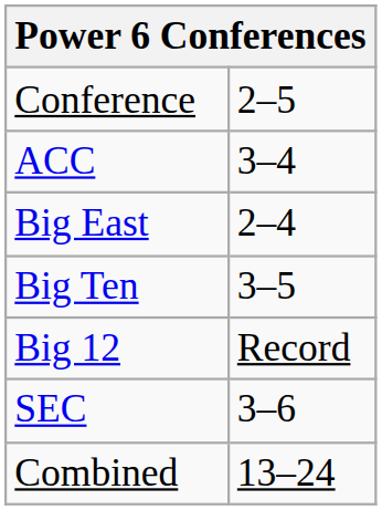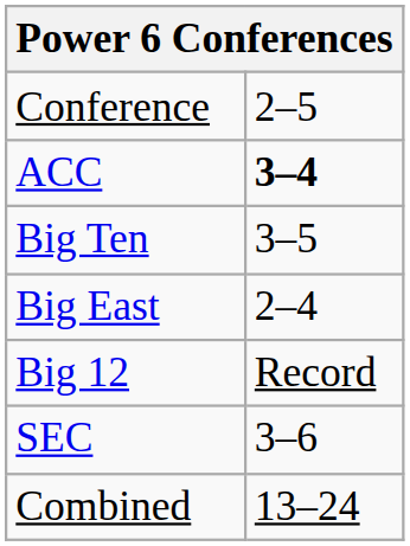 <table class="wikitable">
 <tr>
 <th colspan="2">Power 6 Conferences</th>
 </tr>
 <tr>
 <td><u>Conference</u></td>
 <td>2–5</td>
 </tr>
 <tr>
 <td><a href='#'>ACC</a></td>
-<td>3–4</td>
+<td><strong>3–4</strong></td>
+</tr>
+<tr>
+<td><a href='#'>Big Ten</a></td>
+<td>3–5</td>
 </tr>
 <tr>
 <td><a href='#'>Big East</a></td>
 <td>2–4</td>
-</tr>
-<tr>
-<td><a href='#'>Big Ten</a></td>
-<td>3–5</td>
 </tr>
 <tr>
 <td><a href='#'>Big 12</a></td>
 <td><u>Record</u></td>
 </tr>
 <tr>
 <td><a href='#'>SEC</a></td>
 <td>3–6</td>
 </tr>
 <tr>
 <td><u>Combined</u></td>
 <td><u>13–24</u></td>
 </tr>
 </table>
